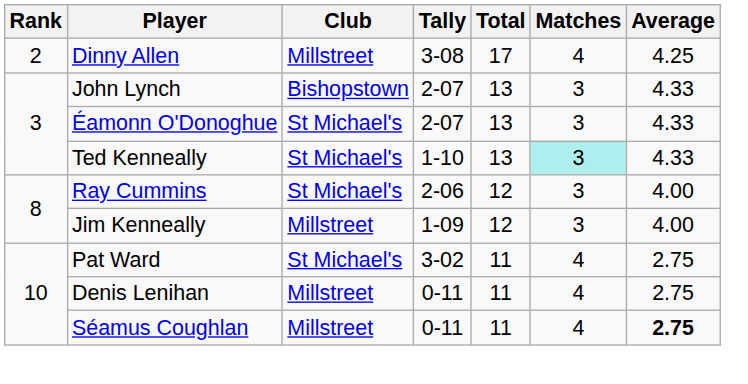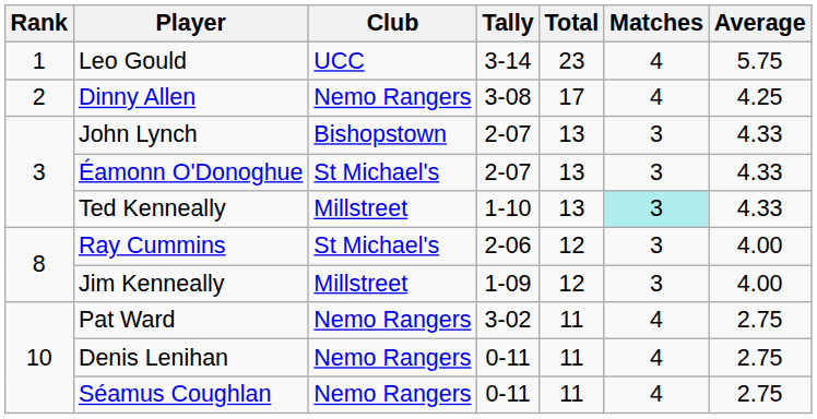 <table class="wikitable">
 <tr>
 <th>Rank</th>
 <th>Player</th>
 <th>Club</th>
 <th>Tally</th>
 <th>Total</th>
 <th>Matches</th>
 <th>Average</th>
 </tr>
 <tr>
+<td rowspan="1" style="text-align:center;">1</td>
+<td>Leo Gould</td>
+<td><a href='#'>UCC</a></td>
+<td align=center>3-14</td>
+<td align=center>23</td>
+<td align=center>4</td>
+<td align=center>5.75</td>
+</tr>
+<tr>
 <td rowspan="1" style="text-align:center;">2</td>
 <td><a href='#'>Dinny Allen</a></td>
-<td><a href='#'>Millstreet</a></td>
+<td><a href='#'>Nemo Rangers</a></td>
 <td align=center>3-08</td>
 <td align=center>17</td>
 <td align=center>4</td>
 <td align=center>4.25</td>
 </tr>
 <tr>
 <td rowspan="3" style="text-align:center;">3</td>
 <td>John Lynch</td>
 <td><a href='#'>Bishopstown</a></td>
 <td align=center>2-07</td>
 <td align=center>13</td>
 <td align=center>3</td>
 <td align=center>4.33</td>
 </tr>
 <tr>
 <td><a href='#'>Éamonn O'Donoghue</a></td>
 <td><a href='#'>St Michael's</a></td>
 <td align=center>2-07</td>
 <td align=center>13</td>
 <td align=center>3</td>
 <td align=center>4.33</td>
 </tr>
 <tr>
 <td>Ted Kenneally</td>
-<td><a href='#'>St Michael's</a></td>
+<td><a href='#'>Millstreet</a></td>
 <td align=center>1-10</td>
 <td align=center>13</td>
 <td align=center style="background: paleturquoise;">3</td>
 <td align=center>4.33</td>
 </tr>
 <tr>
 <td rowspan="2" style="text-align:center;">8</td>
 <td><a href='#'>Ray Cummins</a></td>
 <td><a href='#'>St Michael's</a></td>
 <td align=center>2-06</td>
 <td align=center>12</td>
 <td align=center>3</td>
 <td align=center>4.00</td>
 </tr>
 <tr>
 <td>Jim Kenneally</td>
 <td><a href='#'>Millstreet</a></td>
 <td align=center>1-09</td>
 <td align=center>12</td>
 <td align=center>3</td>
 <td align=center>4.00</td>
 </tr>
 <tr>
 <td rowspan="3" style="text-align:center;">10</td>
 <td>Pat Ward</td>
-<td><a href='#'>St Michael's</a></td>
+<td><a href='#'>Nemo Rangers</a></td>
 <td align=center>3-02</td>
 <td align=center>11</td>
 <td align=center>4</td>
 <td align=center>2.75</td>
 </tr>
 <tr>
 <td>Denis Lenihan</td>
-<td><a href='#'>Millstreet</a></td>
+<td><a href='#'>Nemo Rangers</a></td>
 <td align=center>0-11</td>
 <td align=center>11</td>
 <td align=center>4</td>
 <td align=center>2.75</td>
 </tr>
 <tr>
 <td><a href='#'>Séamus Coughlan</a></td>
-<td><a href='#'>Millstreet</a></td>
+<td><a href='#'>Nemo Rangers</a></td>
 <td align=center>0-11</td>
 <td align=center>11</td>
 <td align=center>4</td>
-<td align=center><strong>2.75</strong></td>
+<td align=center>2.75</td>
 </tr>
 </table>
